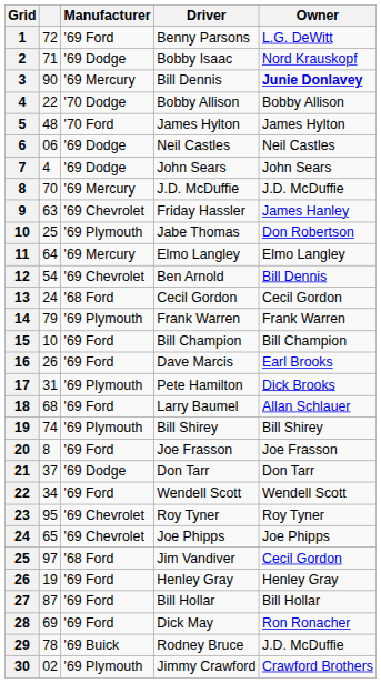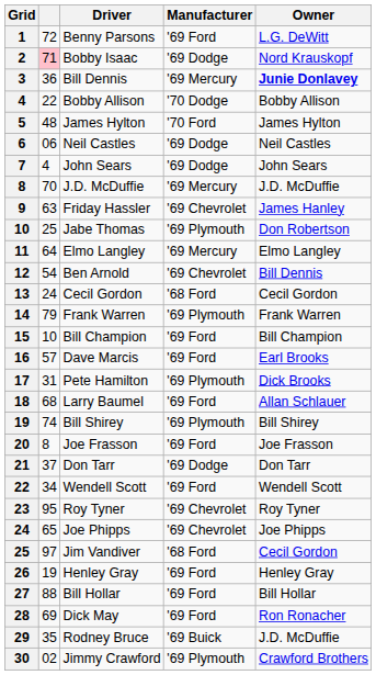 <table class="wikitable">
 <tr>
 <th>Grid</th>
 <th></th>
+<th>Driver</th>
 <th>Manufacturer</th>
-<th>Driver</th>
 <th>Owner</th>
 </tr>
 <tr>
 <th>1</th>
 <td>72</td>
+<td>Benny Parsons</td>
 <td>'69 Ford</td>
-<td>Benny Parsons</td>
 <td><a href='#'>L.G. DeWitt</a></td>
 </tr>
 <tr>
 <th>2</th>
-<td>71</td>
+<td style="background: pink;">71</td>
+<td>Bobby Isaac</td>
 <td>'69 Dodge</td>
-<td>Bobby Isaac</td>
 <td><a href='#'>Nord Krauskopf</a></td>
 </tr>
 <tr>
 <th>3</th>
-<td>90</td>
+<td>36</td>
+<td>Bill Dennis</td>
 <td>'69 Mercury</td>
-<td>Bill Dennis</td>
 <td><strong><a href='#'>Junie Donlavey</a></strong></td>
 </tr>
 <tr>
 <th>4</th>
 <td>22</td>
+<td>Bobby Allison</td>
 <td>'70 Dodge</td>
-<td>Bobby Allison</td>
 <td>Bobby Allison</td>
 </tr>
 <tr>
 <th>5</th>
 <td>48</td>
+<td>James Hylton</td>
 <td>'70 Ford</td>
-<td>James Hylton</td>
 <td>James Hylton</td>
 </tr>
 <tr>
 <th>6</th>
 <td>06</td>
+<td>Neil Castles</td>
 <td>'69 Dodge</td>
-<td>Neil Castles</td>
 <td>Neil Castles</td>
 </tr>
 <tr>
 <th>7</th>
 <td>4</td>
+<td>John Sears</td>
 <td>'69 Dodge</td>
-<td>John Sears</td>
 <td>John Sears</td>
 </tr>
 <tr>
 <th>8</th>
 <td>70</td>
+<td>J.D. McDuffie</td>
 <td>'69 Mercury</td>
-<td>J.D. McDuffie</td>
 <td>J.D. McDuffie</td>
 </tr>
 <tr>
 <th>9</th>
 <td>63</td>
+<td>Friday Hassler</td>
 <td>'69 Chevrolet</td>
-<td>Friday Hassler</td>
 <td><a href='#'>James Hanley</a></td>
 </tr>
 <tr>
 <th>10</th>
 <td>25</td>
+<td>Jabe Thomas</td>
 <td>'69 Plymouth</td>
-<td>Jabe Thomas</td>
 <td><a href='#'>Don Robertson</a></td>
 </tr>
 <tr>
 <th>11</th>
 <td>64</td>
+<td>Elmo Langley</td>
 <td>'69 Mercury</td>
-<td>Elmo Langley</td>
 <td>Elmo Langley</td>
 </tr>
 <tr>
 <th>12</th>
 <td>54</td>
+<td>Ben Arnold</td>
 <td>'69 Chevrolet</td>
-<td>Ben Arnold</td>
 <td><a href='#'>Bill Dennis</a></td>
 </tr>
 <tr>
 <th>13</th>
 <td>24</td>
+<td>Cecil Gordon</td>
 <td>'68 Ford</td>
-<td>Cecil Gordon</td>
 <td>Cecil Gordon</td>
 </tr>
 <tr>
 <th>14</th>
 <td>79</td>
+<td>Frank Warren</td>
 <td>'69 Plymouth</td>
-<td>Frank Warren</td>
 <td>Frank Warren</td>
 </tr>
 <tr>
 <th>15</th>
 <td>10</td>
+<td>Bill Champion</td>
 <td>'69 Ford</td>
-<td>Bill Champion</td>
 <td>Bill Champion</td>
 </tr>
 <tr>
 <th>16</th>
-<td>26</td>
+<td>57</td>
+<td>Dave Marcis</td>
 <td>'69 Ford</td>
-<td>Dave Marcis</td>
 <td><a href='#'>Earl Brooks</a></td>
 </tr>
 <tr>
 <th>17</th>
 <td>31</td>
+<td>Pete Hamilton</td>
 <td>'69 Plymouth</td>
-<td>Pete Hamilton</td>
 <td><a href='#'>Dick Brooks</a></td>
 </tr>
 <tr>
 <th>18</th>
 <td>68</td>
+<td>Larry Baumel</td>
 <td>'69 Ford</td>
-<td>Larry Baumel</td>
 <td><a href='#'>Allan Schlauer</a></td>
 </tr>
 <tr>
 <th>19</th>
 <td>74</td>
+<td>Bill Shirey</td>
 <td>'69 Plymouth</td>
-<td>Bill Shirey</td>
 <td>Bill Shirey</td>
 </tr>
 <tr>
 <th>20</th>
 <td>8</td>
+<td>Joe Frasson</td>
 <td>'69 Ford</td>
-<td>Joe Frasson</td>
 <td>Joe Frasson</td>
 </tr>
 <tr>
 <th>21</th>
 <td>37</td>
+<td>Don Tarr</td>
 <td>'69 Dodge</td>
-<td>Don Tarr</td>
 <td>Don Tarr</td>
 </tr>
 <tr>
 <th>22</th>
 <td>34</td>
+<td>Wendell Scott</td>
 <td>'69 Ford</td>
-<td>Wendell Scott</td>
 <td>Wendell Scott</td>
 </tr>
 <tr>
 <th>23</th>
 <td>95</td>
+<td>Roy Tyner</td>
 <td>'69 Chevrolet</td>
-<td>Roy Tyner</td>
 <td>Roy Tyner</td>
 </tr>
 <tr>
 <th>24</th>
 <td>65</td>
+<td>Joe Phipps</td>
 <td>'69 Chevrolet</td>
-<td>Joe Phipps</td>
 <td>Joe Phipps</td>
 </tr>
 <tr>
 <th>25</th>
 <td>97</td>
+<td>Jim Vandiver</td>
 <td>'68 Ford</td>
-<td>Jim Vandiver</td>
 <td><a href='#'>Cecil Gordon</a></td>
 </tr>
 <tr>
 <th>26</th>
 <td>19</td>
+<td>Henley Gray</td>
 <td>'69 Ford</td>
-<td>Henley Gray</td>
 <td>Henley Gray</td>
 </tr>
 <tr>
 <th>27</th>
-<td>87</td>
+<td>88</td>
+<td>Bill Hollar</td>
 <td>'69 Ford</td>
-<td>Bill Hollar</td>
 <td>Bill Hollar</td>
 </tr>
 <tr>
 <th>28</th>
 <td>69</td>
+<td>Dick May</td>
 <td>'69 Ford</td>
-<td>Dick May</td>
 <td><a href='#'>Ron Ronacher</a></td>
 </tr>
 <tr>
 <th>29</th>
-<td>78</td>
+<td>35</td>
+<td>Rodney Bruce</td>
 <td>'69 Buick</td>
-<td>Rodney Bruce</td>
 <td>J.D. McDuffie</td>
 </tr>
 <tr>
 <th>30</th>
 <td>02</td>
+<td>Jimmy Crawford</td>
 <td>'69 Plymouth</td>
-<td>Jimmy Crawford</td>
 <td><a href='#'>Crawford Brothers</a></td>
 </tr>
 </table>
